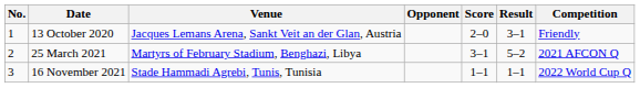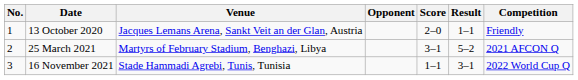 <table class="wikitable sortable">
 <tr>
 <th scope="col">No.</th>
 <th scope="col" data-sort-type="date">Date</th>
 <th scope="col">Venue</th>
 <th scope="col">Opponent</th>
 <th scope="col">Score</th>
 <th scope="col">Result</th>
 <th scope="col">Competition</th>
 </tr>
 <tr>
 <td>1</td>
 <td>13 October 2020</td>
 <td><a href='#'>Jacques Lemans Arena</a>, <a href='#'>Sankt Veit an der Glan</a>, Austria</td>
 <td></td>
 <td align="center">2–0</td>
-<td align="center">3–1</td>
+<td align="center">1–1</td>
 <td><a href='#'>Friendly</a></td>
 </tr>
 <tr>
 <td>2</td>
 <td>25 March 2021</td>
 <td><a href='#'>Martyrs of February Stadium</a>, <a href='#'>Benghazi</a>, Libya</td>
 <td></td>
 <td align="center">3–1</td>
 <td align="center">5–2</td>
 <td><a href='#'>2021 AFCON Q</a></td>
 </tr>
 <tr>
 <td>3</td>
 <td>16 November 2021</td>
 <td><a href='#'>Stade Hammadi Agrebi</a>, <a href='#'>Tunis</a>, Tunisia</td>
 <td></td>
 <td align="center">1–1</td>
-<td align="center">1–1</td>
+<td align="center">3–1</td>
 <td><a href='#'>2022 World Cup Q</a></td>
 </tr>
 </table>
